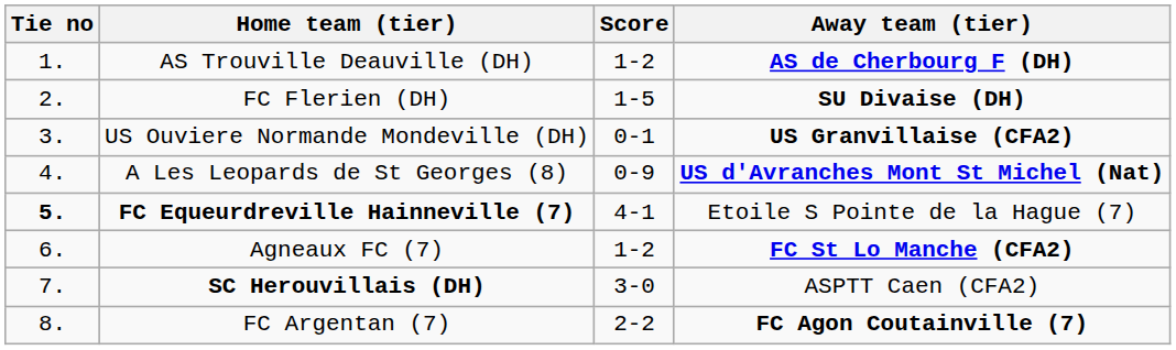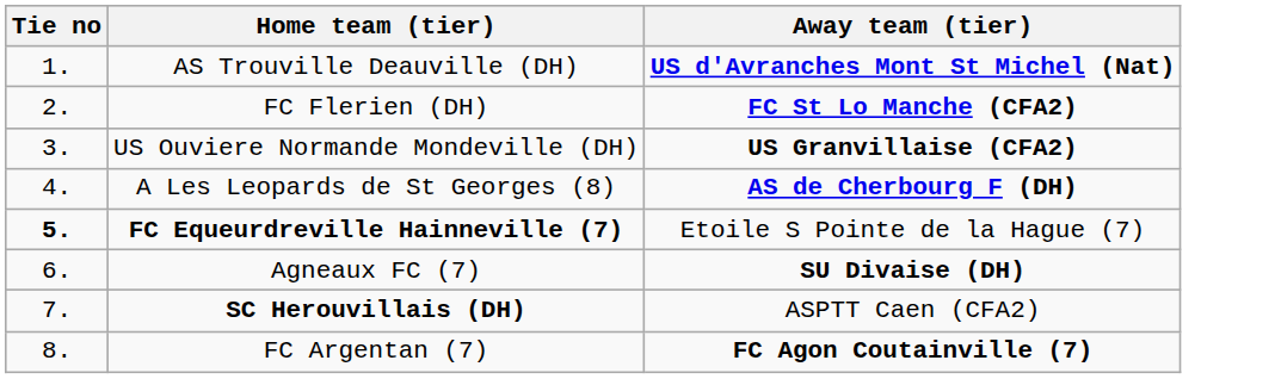 <table class="wikitable" style="text-align: center">
 <tr>
 <th>Tie no</th>
 <th>Home team (tier)</th>
-<th>Score</th>
 <th>Away team (tier)</th>
 </tr>
 <tr>
 <td>1.</td>
 <td>AS Trouville Deauville (DH)</td>
-<td>1-2</td>
-<td><strong><a href='#'>AS de Cherbourg F</a> (DH)</strong></td>
+<td><strong><a href='#'>US d'Avranches Mont St Michel</a> (Nat)</strong></td>
 </tr>
 <tr>
 <td>2.</td>
 <td>FC Flerien (DH)</td>
-<td>1-5</td>
-<td><strong>SU Divaise (DH)</strong></td>
+<td><strong><a href='#'>FC St Lo Manche</a> (CFA2)</strong></td>
 </tr>
 <tr>
 <td>3.</td>
 <td>US Ouviere Normande Mondeville (DH)</td>
-<td>0-1 </td>
 <td><strong>US Granvillaise (CFA2)</strong></td>
 </tr>
 <tr>
 <td>4.</td>
 <td>A Les Leopards de St Georges (8)</td>
-<td>0-9</td>
-<td><strong><a href='#'>US d'Avranches Mont St Michel</a> (Nat)</strong></td>
+<td><strong><a href='#'>AS de Cherbourg F</a> (DH)</strong></td>
 </tr>
 <tr>
 <td><strong>5.</strong></td>
 <td><strong>FC Equeurdreville Hainneville (7)</strong></td>
-<td>4-1</td>
 <td>Etoile S Pointe de la Hague (7)</td>
 </tr>
 <tr>
 <td>6.</td>
 <td>Agneaux FC (7)</td>
-<td>1-2</td>
-<td><strong><a href='#'>FC St Lo Manche</a> (CFA2)</strong></td>
+<td><strong>SU Divaise (DH)</strong></td>
 </tr>
 <tr>
 <td>7.</td>
 <td><strong>SC Herouvillais (DH)</strong></td>
-<td>3-0</td>
 <td>ASPTT Caen (CFA2)</td>
 </tr>
 <tr>
 <td>8.</td>
 <td>FC Argentan (7)</td>
-<td>2-2 </td>
 <td><strong>FC Agon Coutainville (7)</strong></td>
 </tr>
 </table>
